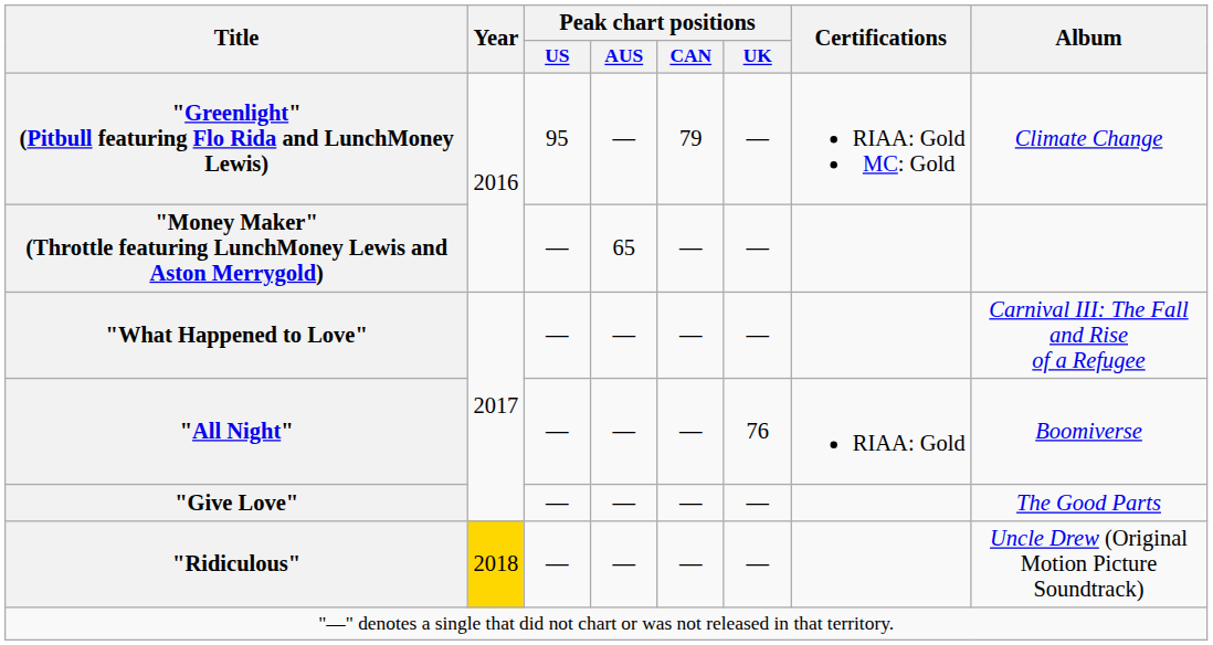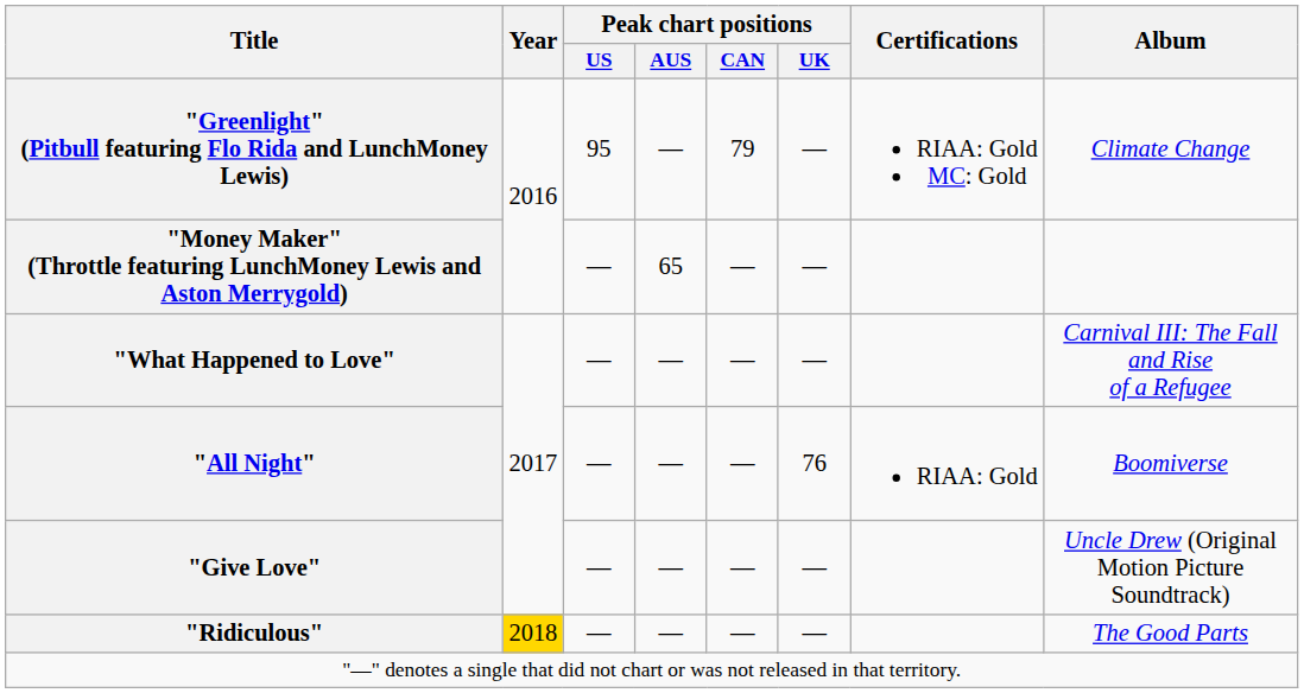 <table class="wikitable plainrowheaders" style="text-align:center;">
 <tr>
 <th scope="col" rowspan="2" style="width:20em;">Title</th>
 <th scope="col" rowspan="2" style="width:1em;">Year</th>
 <th scope="col" colspan="4">Peak chart positions</th>
 <th scope="col" rowspan="2">Certifications</th>
 <th scope="col" rowspan="2" style="width:10em;">Album</th>
 </tr>
 <tr>
 <th scope="col" style="width:3em;font-size:85%;"><a href='#'>US</a></th>
 <th scope="col" style="width:3em;font-size:85%;"><a href='#'>AUS</a><br></th>
 <th scope="col" style="width:3em;font-size:85%;"><a href='#'>CAN</a></th>
 <th scope="col" style="width:3em;font-size:85%;"><a href='#'>UK</a></th>
 </tr>
 <tr>
 <th scope="row">"<a href='#'>Greenlight</a>"<br><span>(<a href='#'>Pitbull</a> featuring <a href='#'>Flo Rida</a> and LunchMoney Lewis)</span></th>
 <td rowspan="2">2016</td>
 <td>95</td>
 <td>—</td>
 <td>79</td>
 <td>—</td>
 <td><br><ul><li>RIAA: Gold</li><li><a href='#'>MC</a>: Gold</li></ul></td>
 <td><em><a href='#'>Climate Change</a></em></td>
 </tr>
 <tr>
 <th scope="row">"Money Maker"<br><span>(Throttle featuring LunchMoney Lewis and <a href='#'>Aston Merrygold</a>)</span></th>
 <td>—</td>
 <td>65</td>
 <td>—</td>
 <td>—</td>
 <td></td>
 <td></td>
 </tr>
 <tr>
 <th scope="row">"What Happened to Love"<br></th>
 <td rowspan="3">2017</td>
 <td>—</td>
 <td>—</td>
 <td>—</td>
 <td>—</td>
 <td></td>
 <td><em><a href='#'>Carnival III: The Fall and Rise<br>of a Refugee</a></em></td>
 </tr>
 <tr>
 <th scope="row">"<a href='#'>All Night</a>"<br></th>
 <td>—</td>
 <td>—</td>
 <td>—</td>
 <td>76</td>
 <td><br><ul><li>RIAA: Gold</li></ul></td>
 <td><em><a href='#'>Boomiverse</a></em></td>
 </tr>
 <tr>
 <th scope="row">"Give Love"<br></th>
 <td>—</td>
 <td>—</td>
 <td>—</td>
 <td>—</td>
 <td></td>
-<td><em><a href='#'>The Good Parts</a></em></td>
+<td><em><a href='#'>Uncle Drew</a></em> (Original Motion Picture Soundtrack)</td>
 </tr>
 <tr>
 <th scope="row">"Ridiculous"<br></th>
 <td style="background: gold;">2018</td>
 <td>—</td>
 <td>—</td>
 <td>—</td>
 <td>—</td>
 <td></td>
-<td><em><a href='#'>Uncle Drew</a></em> (Original Motion Picture Soundtrack)</td>
+<td><em><a href='#'>The Good Parts</a></em></td>
 </tr>
 <tr>
 <td colspan="8" style="font-size:85%">"—" denotes a single that did not chart or was not released in that territory.</td>
 </tr>
 </table>
